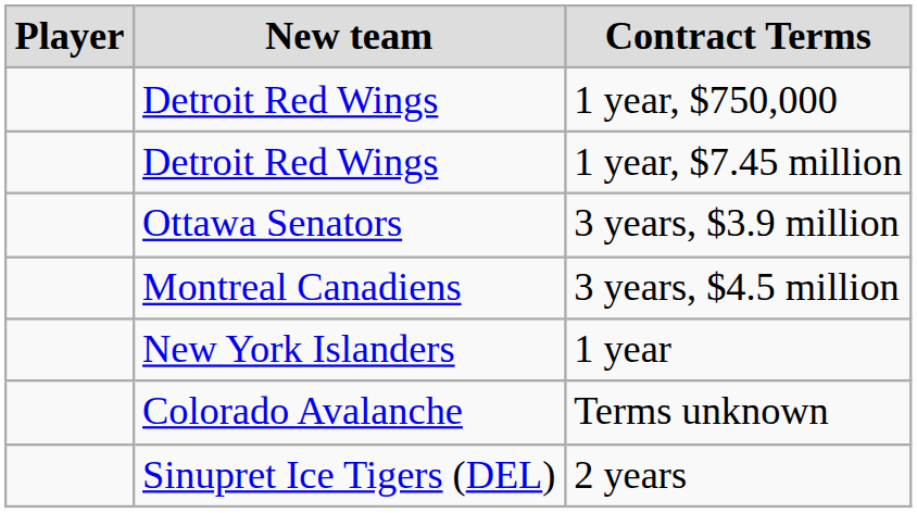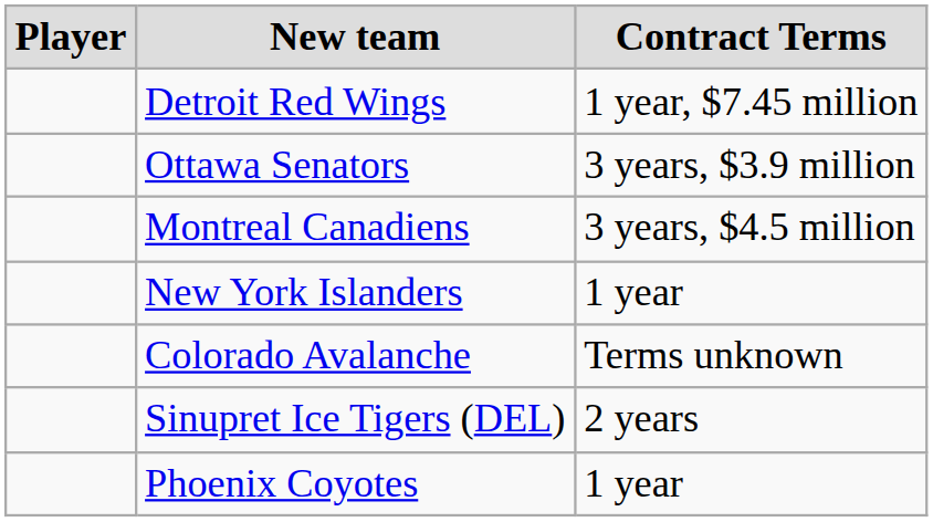 <table class="wikitable sortable">
 <tr align="center"  bgcolor="#dddddd">
 <td><strong>Player</strong></td>
 <td><strong>New team</strong></td>
 <td><strong>Contract Terms</strong></td>
-</tr>
-<tr>
-<td></td>
-<td><a href='#'>Detroit Red Wings</a></td>
-<td>1 year, $750,000</td>
 </tr>
 <tr>
 <td></td>
 <td><a href='#'>Detroit Red Wings</a></td>
 <td>1 year, $7.45 million</td>
 </tr>
 <tr>
 <td></td>
 <td><a href='#'>Ottawa Senators</a></td>
 <td>3 years, $3.9 million</td>
 </tr>
 <tr>
 <td></td>
 <td><a href='#'>Montreal Canadiens</a></td>
 <td>3 years, $4.5 million</td>
 </tr>
 <tr>
 <td></td>
 <td><a href='#'>New York Islanders</a></td>
 <td>1 year</td>
 </tr>
 <tr>
 <td></td>
 <td><a href='#'>Colorado Avalanche</a></td>
 <td>Terms unknown</td>
 </tr>
 <tr>
 <td></td>
 <td><a href='#'>Sinupret Ice Tigers</a> (<a href='#'>DEL</a>)</td>
 <td>2 years</td>
 </tr>
+<tr>
+<td></td>
+<td><a href='#'>Phoenix Coyotes</a></td>
+<td>1 year</td>
+</tr>
 </table>
